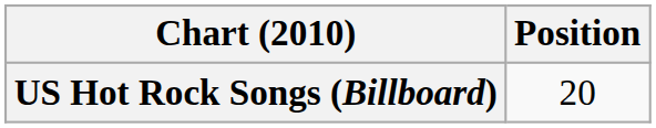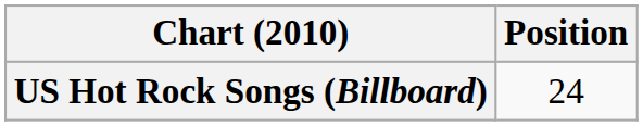 <table class="wikitable sortable plainrowheaders" style="text-align:center">
 <tr>
 <th scope="col">Chart (2010)</th>
 <th scope="col">Position</th>
 </tr>
 <tr>
 <th scope="row">US Hot Rock Songs (<em>Billboard</em>)</th>
-<td>20</td>
+<td>24</td>
 </tr>
 </table>
